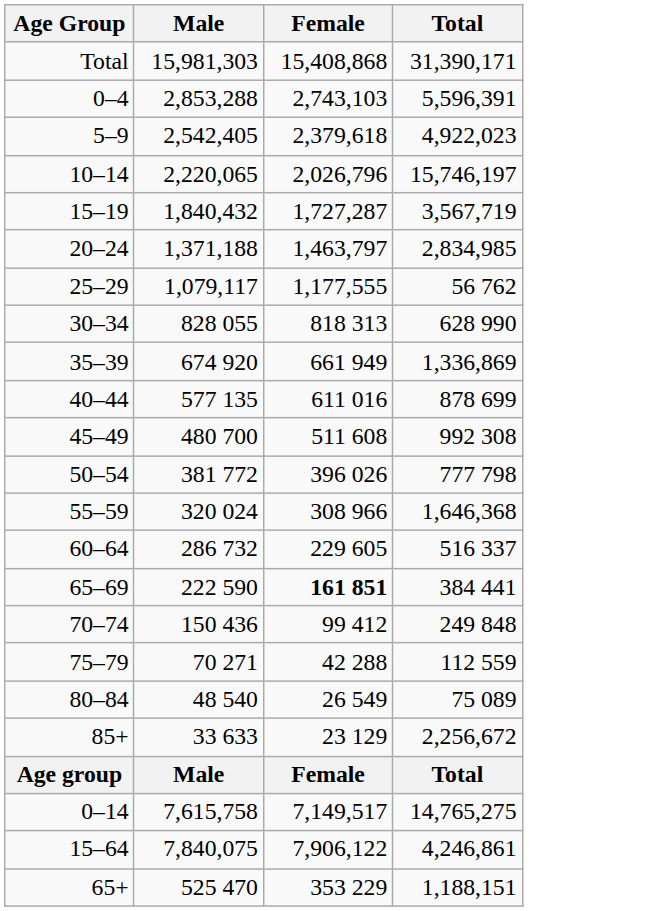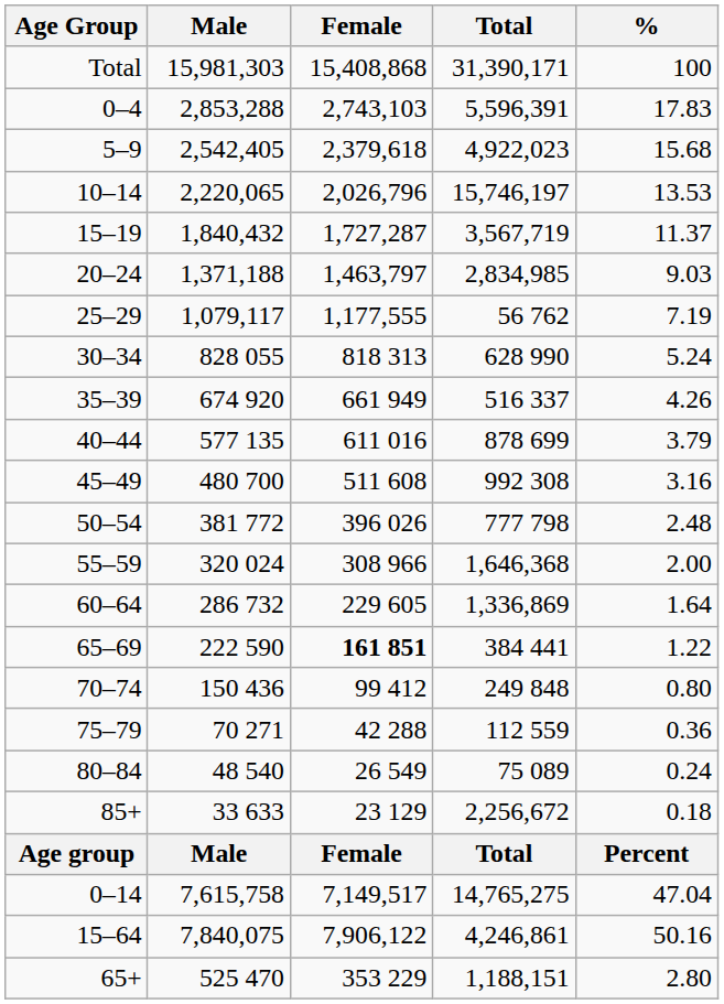 <table class="wikitable">
 <tr>
 <th width="80pt">Age Group</th>
 <th width="80pt">Male</th>
 <th width="80pt">Female</th>
 <th width="80pt">Total</th>
+<th width="80pt">%</th>
 </tr>
 <tr>
 <td align="right">Total</td>
 <td align="right">15,981,303</td>
 <td align="right">15,408,868</td>
 <td align="right">31,390,171</td>
+<td align="right">100</td>
 </tr>
 <tr>
 <td align="right">0–4</td>
 <td align="right">2,853,288</td>
 <td align="right">2,743,103</td>
 <td align="right">5,596,391</td>
+<td align="right">17.83</td>
 </tr>
 <tr>
 <td align="right">5–9</td>
 <td align="right">2,542,405</td>
 <td align="right">2,379,618</td>
 <td align="right">4,922,023</td>
+<td align="right">15.68</td>
 </tr>
 <tr>
 <td align="right">10–14</td>
 <td align="right">2,220,065</td>
 <td align="right">2,026,796</td>
 <td align="right">15,746,197</td>
+<td align="right">13.53</td>
 </tr>
 <tr>
 <td align="right">15–19</td>
 <td align="right">1,840,432</td>
 <td align="right">1,727,287</td>
 <td align="right">3,567,719</td>
+<td align="right">11.37</td>
 </tr>
 <tr>
 <td align="right">20–24</td>
 <td align="right">1,371,188</td>
 <td align="right">1,463,797</td>
 <td align="right">2,834,985</td>
+<td align="right">9.03</td>
 </tr>
 <tr>
 <td align="right">25–29</td>
 <td align="right">1,079,117</td>
 <td align="right">1,177,555</td>
 <td align="right">56 762</td>
+<td align="right">7.19</td>
 </tr>
 <tr>
 <td align="right">30–34</td>
 <td align="right">828 055</td>
 <td align="right">818 313</td>
 <td align="right">628 990</td>
+<td align="right">5.24</td>
 </tr>
 <tr>
 <td align="right">35–39</td>
 <td align="right">674 920</td>
 <td align="right">661 949</td>
-<td align="right">1,336,869</td>
+<td align="right">516 337</td>
+<td align="right">4.26</td>
 </tr>
 <tr>
 <td align="right">40–44</td>
 <td align="right">577 135</td>
 <td align="right">611 016</td>
 <td align="right">878 699</td>
+<td align="right">3.79</td>
 </tr>
 <tr>
 <td align="right">45–49</td>
 <td align="right">480 700</td>
 <td align="right">511 608</td>
 <td align="right">992 308</td>
+<td align="right">3.16</td>
 </tr>
 <tr>
 <td align="right">50–54</td>
 <td align="right">381 772</td>
 <td align="right">396 026</td>
 <td align="right">777 798</td>
+<td align="right">2.48</td>
 </tr>
 <tr>
 <td align="right">55–59</td>
 <td align="right">320 024</td>
 <td align="right">308 966</td>
 <td align="right">1,646,368</td>
+<td align="right">2.00</td>
 </tr>
 <tr>
 <td align="right">60–64</td>
 <td align="right">286 732</td>
 <td align="right">229 605</td>
-<td align="right">516 337</td>
+<td align="right">1,336,869</td>
+<td align="right">1.64</td>
 </tr>
 <tr>
 <td align="right">65–69</td>
 <td align="right">222 590</td>
 <td align="right"><strong>161 851</strong></td>
 <td align="right">384 441</td>
+<td align="right">1.22</td>
 </tr>
 <tr>
 <td align="right">70–74</td>
 <td align="right">150 436</td>
 <td align="right">99 412</td>
 <td align="right">249 848</td>
+<td align="right">0.80</td>
 </tr>
 <tr>
 <td align="right">75–79</td>
 <td align="right">70 271</td>
 <td align="right">42 288</td>
 <td align="right">112 559</td>
+<td align="right">0.36</td>
 </tr>
 <tr>
 <td align="right">80–84</td>
 <td align="right">48 540</td>
 <td align="right">26 549</td>
 <td align="right">75 089</td>
+<td align="right">0.24</td>
 </tr>
 <tr>
 <td align="right">85+</td>
 <td align="right">33 633</td>
 <td align="right">23 129</td>
 <td align="right">2,256,672</td>
+<td align="right">0.18</td>
 </tr>
 <tr>
 <th width="50">Age group</th>
 <th width="80pt">Male</th>
 <th width="80">Female</th>
 <th width="80">Total</th>
+<th width="50">Percent</th>
 </tr>
 <tr>
 <td align="right">0–14</td>
 <td align="right">7,615,758</td>
 <td align="right">7,149,517</td>
 <td align="right">14,765,275</td>
+<td align="right">47.04</td>
 </tr>
 <tr>
 <td align="right">15–64</td>
 <td align="right">7,840,075</td>
 <td align="right">7,906,122</td>
 <td align="right">4,246,861</td>
+<td align="right">50.16</td>
 </tr>
 <tr>
 <td align="right">65+</td>
 <td align="right">525 470</td>
 <td align="right">353 229</td>
 <td align="right">1,188,151</td>
+<td align="right">2.80</td>
 </tr>
 </table>
